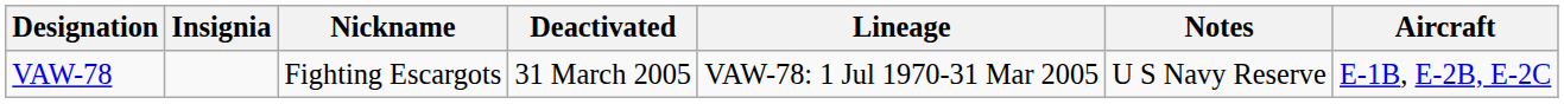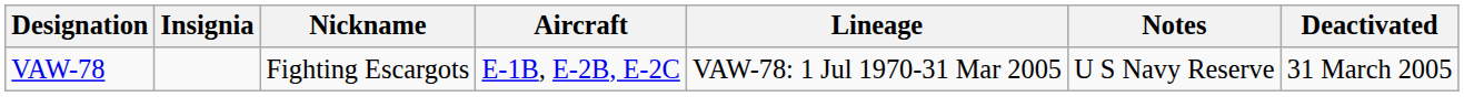 <table class="wikitable">
 <tr>
 <th>Designation</th>
 <th>Insignia</th>
 <th>Nickname</th>
-<th>Deactivated</th>
+<th>Aircraft</th>
 <th>Lineage</th>
 <th>Notes</th>
-<th>Aircraft</th>
+<th>Deactivated</th>
 </tr>
 <tr>
 <td><a href='#'>VAW-78</a></td>
 <td></td>
 <td>Fighting Escargots</td>
-<td>31 March 2005</td>
+<td><a href='#'>E-1B</a>, <a href='#'>E-2B, E-2C</a></td>
 <td style="white-space: nowrap;">VAW-78: 1 Jul 1970-31 Mar 2005</td>
 <td>U S Navy Reserve</td>
-<td><a href='#'>E-1B</a>, <a href='#'>E-2B, E-2C</a></td>
+<td>31 March 2005</td>
 </tr>
 </table>
